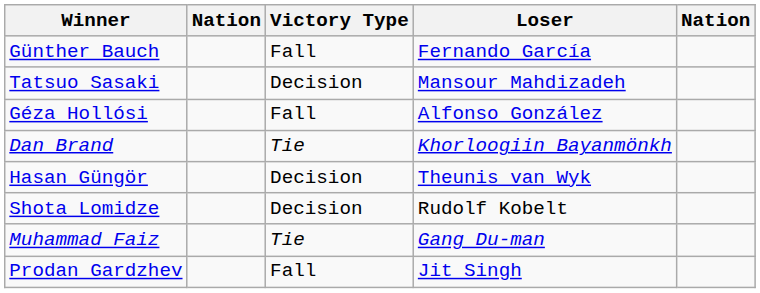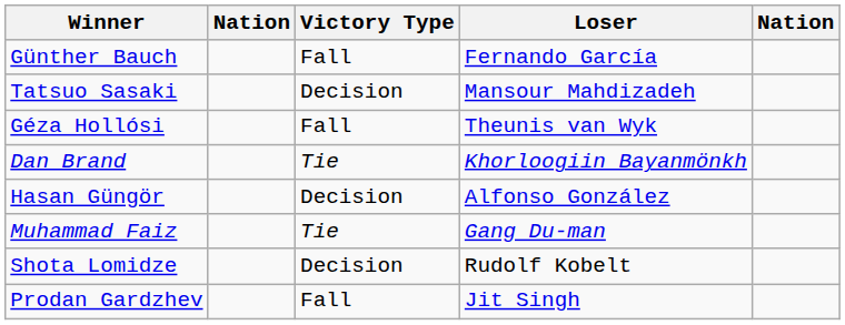 <table class="wikitable sortable" style="text-align:left;">
 <tr>
 <th>Winner</th>
 <th>Nation</th>
 <th>Victory Type</th>
 <th>Loser</th>
 <th>Nation</th>
 </tr>
 <tr>
 <td><a href='#'>Günther Bauch</a></td>
 <td></td>
 <td>Fall</td>
 <td><a href='#'>Fernando García</a></td>
 <td></td>
 </tr>
 <tr>
 <td><a href='#'>Tatsuo Sasaki</a></td>
 <td></td>
 <td>Decision</td>
 <td><a href='#'>Mansour Mahdizadeh</a></td>
 <td></td>
 </tr>
 <tr>
 <td><a href='#'>Géza Hollósi</a></td>
 <td></td>
 <td>Fall</td>
-<td><a href='#'>Alfonso González</a></td>
+<td><a href='#'>Theunis van Wyk</a></td>
 <td></td>
 </tr>
 <tr style="font-style: italic">
 <td><a href='#'>Dan Brand</a></td>
 <td></td>
 <td>Tie</td>
 <td><a href='#'>Khorloogiin Bayanmönkh</a></td>
 <td></td>
 </tr>
 <tr>
 <td><a href='#'>Hasan Güngör</a></td>
 <td></td>
 <td>Decision</td>
-<td><a href='#'>Theunis van Wyk</a></td>
-<td></td>
-</tr>
-<tr>
-<td><a href='#'>Shota Lomidze</a></td>
-<td></td>
-<td>Decision</td>
-<td>Rudolf Kobelt</td>
+<td><a href='#'>Alfonso González</a></td>
 <td></td>
 </tr>
 <tr style="font-style: italic">
 <td><a href='#'>Muhammad Faiz</a></td>
 <td></td>
 <td>Tie</td>
 <td><a href='#'>Gang Du-man</a></td>
 <td></td>
 </tr>
 <tr>
+<td><a href='#'>Shota Lomidze</a></td>
+<td></td>
+<td>Decision</td>
+<td>Rudolf Kobelt</td>
+<td></td>
+</tr>
+<tr>
 <td><a href='#'>Prodan Gardzhev</a></td>
 <td></td>
 <td>Fall</td>
 <td><a href='#'>Jit Singh</a></td>
 <td></td>
 </tr>
 </table>
